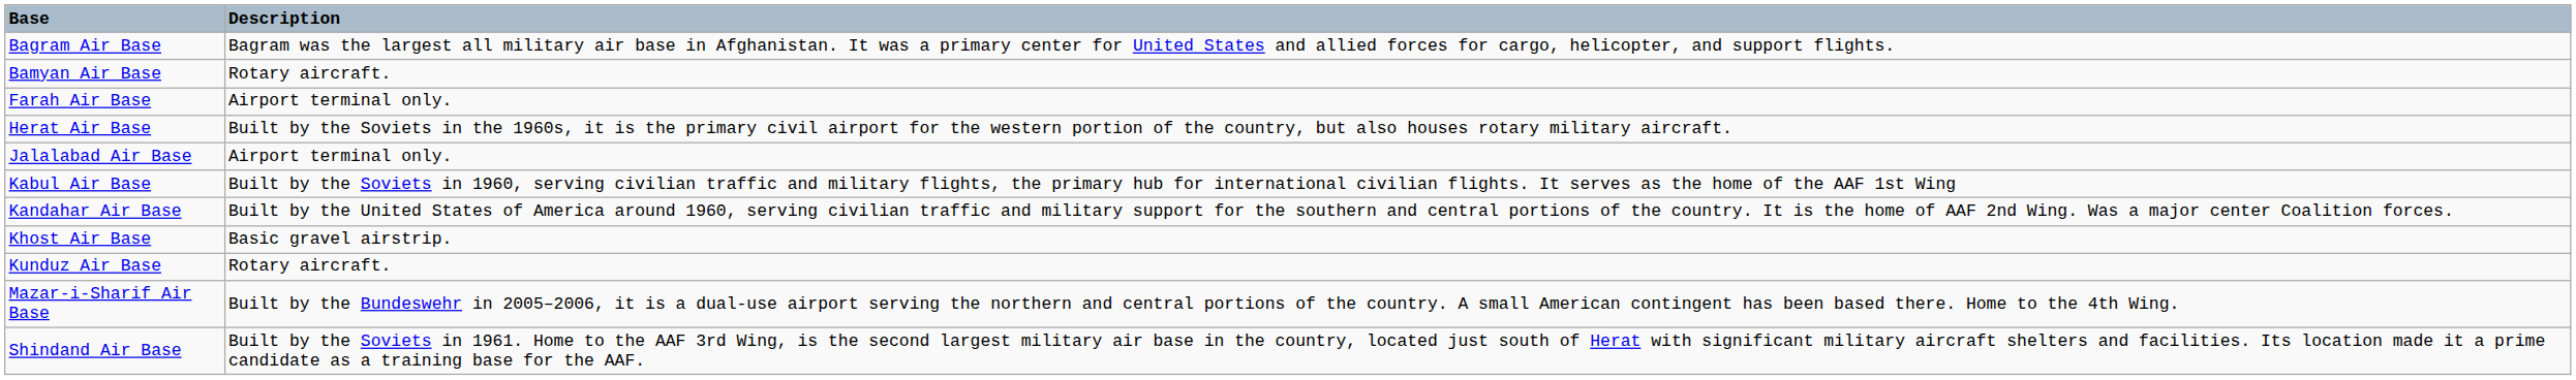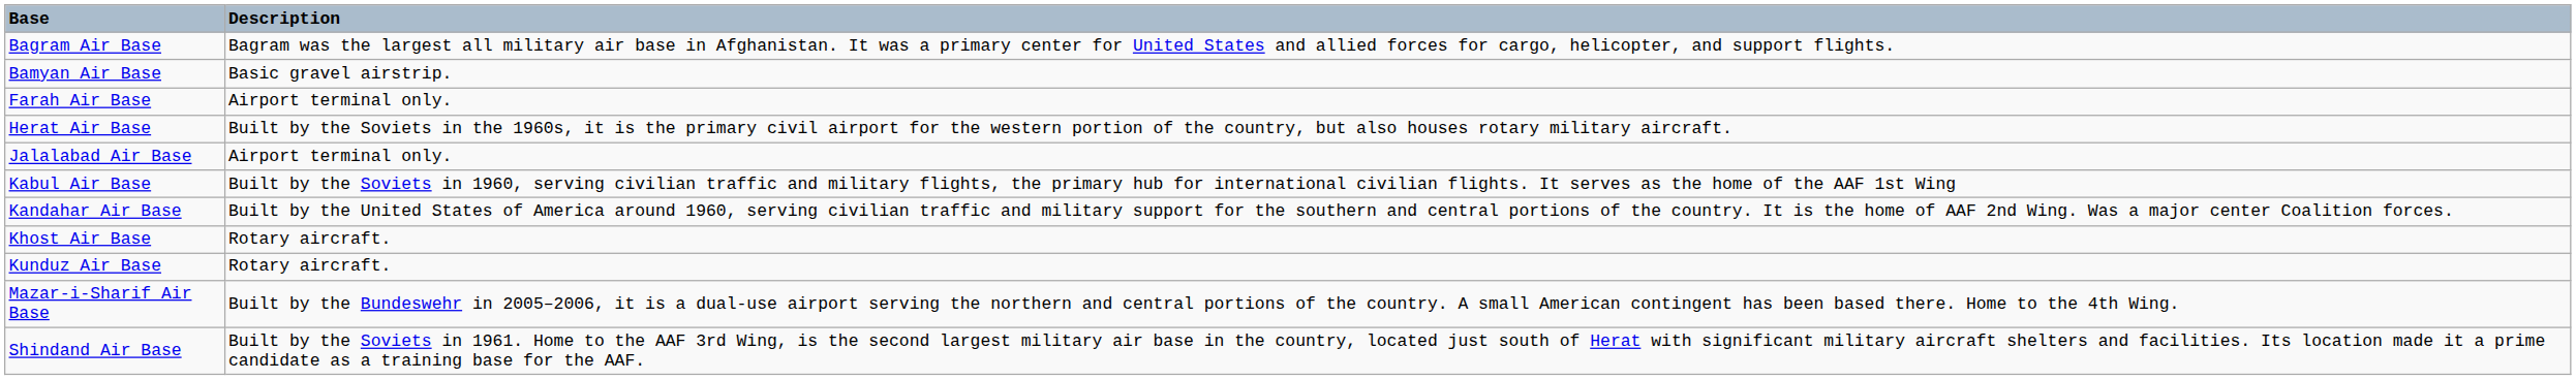 <table class="wikitable">
 <tr>
 <th style="text-align: left; background: #aabccc;">Base</th>
 <th style="text-align: left; background: #aabccc;">Description</th>
 </tr>
 <tr>
 <td><a href='#'>Bagram Air Base</a></td>
 <td>Bagram was the largest all military air base in Afghanistan. It was a primary center for <a href='#'>United States</a> and allied forces for cargo, helicopter, and support flights.</td>
 </tr>
 <tr>
 <td><a href='#'>Bamyan Air Base</a></td>
-<td>Rotary aircraft.</td>
+<td>Basic gravel airstrip.</td>
 </tr>
 <tr>
 <td><a href='#'>Farah Air Base</a></td>
 <td>Airport terminal only.</td>
 </tr>
 <tr>
 <td><a href='#'>Herat Air Base</a></td>
 <td>Built by the Soviets in the 1960s, it is the primary civil airport for the western portion of the country, but also houses rotary military aircraft.</td>
 </tr>
 <tr>
 <td><a href='#'>Jalalabad Air Base</a></td>
 <td>Airport terminal only.</td>
 </tr>
 <tr>
 <td><a href='#'>Kabul Air Base</a></td>
 <td>Built by the <a href='#'>Soviets</a> in 1960, serving civilian traffic and military flights, the primary hub for international civilian flights. It serves as the home of the AAF 1st Wing</td>
 </tr>
 <tr>
 <td><a href='#'>Kandahar Air Base</a></td>
 <td>Built by the United States of America around 1960, serving civilian traffic and military support for the southern and central portions of the country. It is the home of AAF 2nd Wing. Was a major center Coalition forces.</td>
 </tr>
 <tr>
 <td><a href='#'>Khost Air Base</a></td>
-<td>Basic gravel airstrip.</td>
+<td>Rotary aircraft.</td>
 </tr>
 <tr>
 <td><a href='#'>Kunduz Air Base</a></td>
 <td>Rotary aircraft.</td>
 </tr>
 <tr>
 <td><a href='#'>Mazar-i-Sharif Air Base</a></td>
 <td>Built by the <a href='#'>Bundeswehr</a> in 2005–2006, it is a dual-use airport serving the northern and central portions of the country. A small American contingent has been based there. Home to the 4th Wing.</td>
 </tr>
 <tr>
 <td><a href='#'>Shindand Air Base</a></td>
 <td>Built by the <a href='#'>Soviets</a> in 1961. Home to the AAF 3rd Wing, is the second largest military air base in the country, located just south of <a href='#'>Herat</a> with significant military aircraft shelters and facilities. Its location made it a prime candidate as a training base for the AAF.</td>
 </tr>
 </table>
